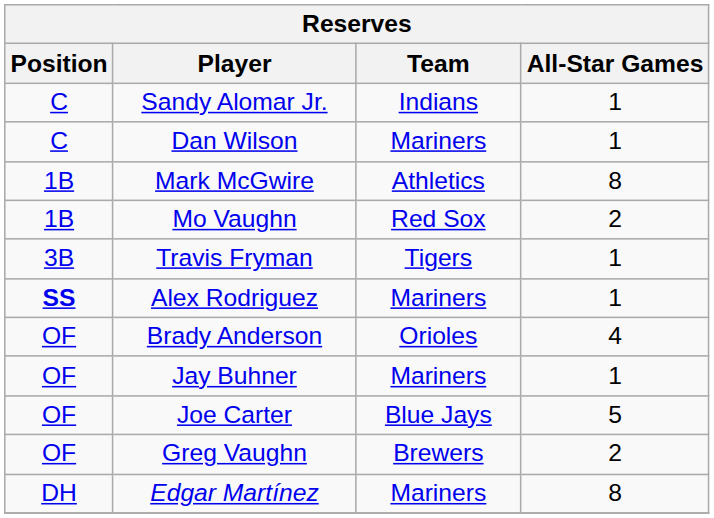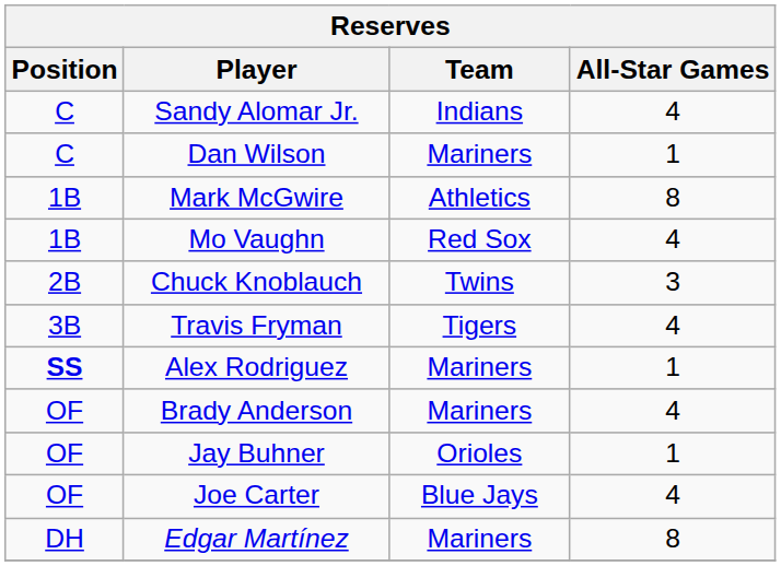 <table class="wikitable" style="font-size: 100%; text-align:center;">
 <tr>
 <th colspan="4">Reserves</th>
 </tr>
 <tr>
 <th>Position</th>
 <th width="150">Player</th>
 <th width="100">Team</th>
 <th>All-Star Games</th>
 </tr>
 <tr>
 <td><a href='#'>C</a></td>
 <td><a href='#'>Sandy Alomar Jr.</a></td>
 <td><a href='#'>Indians</a></td>
-<td>1</td>
+<td>4</td>
 </tr>
 <tr>
 <td><a href='#'>C</a></td>
 <td><a href='#'>Dan Wilson</a></td>
 <td><a href='#'>Mariners</a></td>
 <td>1</td>
 </tr>
 <tr>
 <td><a href='#'>1B</a></td>
 <td><a href='#'>Mark McGwire</a></td>
 <td><a href='#'>Athletics</a></td>
 <td>8</td>
 </tr>
 <tr>
 <td><a href='#'>1B</a></td>
 <td><a href='#'>Mo Vaughn</a></td>
 <td><a href='#'>Red Sox</a></td>
-<td>2</td>
+<td>4</td>
+</tr>
+<tr>
+<td><a href='#'>2B</a></td>
+<td><a href='#'>Chuck Knoblauch</a></td>
+<td><a href='#'>Twins</a></td>
+<td>3</td>
 </tr>
 <tr>
 <td><a href='#'>3B</a></td>
 <td><a href='#'>Travis Fryman</a></td>
 <td><a href='#'>Tigers</a></td>
-<td>1</td>
+<td>4</td>
 </tr>
 <tr>
 <td><strong><a href='#'>SS</a></strong></td>
 <td><a href='#'>Alex Rodriguez</a></td>
 <td><a href='#'>Mariners</a></td>
 <td>1</td>
 </tr>
 <tr>
 <td><a href='#'>OF</a></td>
 <td><a href='#'>Brady Anderson</a></td>
-<td><a href='#'>Orioles</a></td>
+<td><a href='#'>Mariners</a></td>
 <td>4</td>
 </tr>
 <tr>
 <td><a href='#'>OF</a></td>
 <td><a href='#'>Jay Buhner</a></td>
-<td><a href='#'>Mariners</a></td>
+<td><a href='#'>Orioles</a></td>
 <td>1</td>
 </tr>
 <tr>
 <td><a href='#'>OF</a></td>
 <td><a href='#'>Joe Carter</a></td>
 <td><a href='#'>Blue Jays</a></td>
-<td>5</td>
-</tr>
-<tr>
-<td><a href='#'>OF</a></td>
-<td><a href='#'>Greg Vaughn</a></td>
-<td><a href='#'>Brewers</a></td>
-<td>2</td>
+<td>4</td>
 </tr>
 <tr>
 <td><a href='#'>DH</a></td>
 <td><em><a href='#'>Edgar Martínez</a></em></td>
 <td><a href='#'>Mariners</a></td>
 <td>8</td>
 </tr>
 <tr>
 </tr>
 </table>
